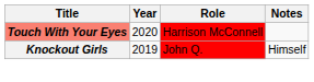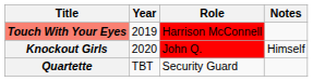 <table class="wikitable plainrowheaders" style="margin-right: 0;">
 <tr>
 <th>Title</th>
 <th>Year</th>
 <th>Role</th>
 <th class="unsortable">Notes</th>
 </tr>
 <tr>
 <th style="background:#FA8072;"scope=row align="left"><em>Touch With Your Eyes</em></th>
-<td>2020</td>
+<td>2019</td>
 <td style="background:#FF0000;">Harrison McConnell</td>
 <td></td>
 </tr>
 <tr>
 <th scope=row align="left"><em>Knockout Girls</em></th>
-<td>2019</td>
+<td>2020</td>
 <td style="background:#FF0000;">John Q.</td>
 <td>Himself</td>
 </tr>
+<tr>
+<th scope=row align="left"><em>Quartette</em></th>
+<td>TBT</td>
+<td>Security Guard</td>
+<td></td>
+</tr>
 </table>
